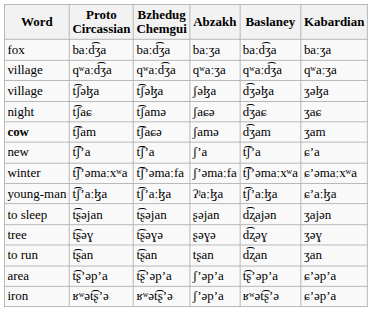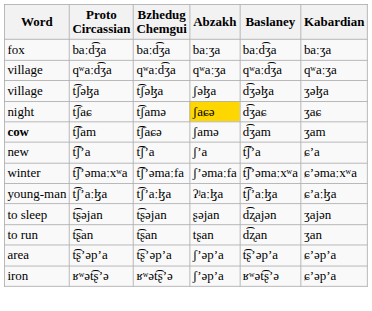 <table class="wikitable" border="1" text-align="right">
 <tr>
 <th>Word</th>
 <th>Proto<br>Circassian</th>
 <th>Bzhedug<br>Chemgui</th>
 <th>Abzakh</th>
 <th>Baslaney</th>
 <th>Kabardian</th>
 </tr>
 <tr>
 <td>fox</td>
 <td>baːd͡ʒa </td>
 <td>baːd͡ʒa </td>
 <td>baːʒa </td>
 <td>baːd͡ʒa </td>
 <td>baːʒa </td>
 </tr>
 <tr>
 <td>village</td>
 <td>qʷaːd͡ʒa </td>
 <td>qʷaːd͡ʒa </td>
 <td>qʷaːʒa </td>
 <td>qʷaːd͡ʒa </td>
 <td>qʷaːʒa </td>
 </tr>
 <tr>
 <td>village</td>
 <td>t͡ʃəɮa </td>
 <td>t͡ʃəɮa </td>
 <td>ʃəɮa </td>
 <td>d͡ʒəɮa </td>
 <td>ʒəɮa </td>
 </tr>
 <tr>
 <td>night</td>
 <td>t͡ʃaɕ </td>
 <td>t͡ʃamə </td>
-<td>ʃaɕə </td>
+<td style="background: gold;">ʃaɕə </td>
 <td>d͡ʒaɕ </td>
 <td>ʒaɕ </td>
 </tr>
 <tr>
 <td><strong>cow</strong></td>
 <td>t͡ʃam </td>
 <td>t͡ʃaɕə </td>
 <td>ʃamə </td>
 <td>d͡ʒam </td>
 <td>ʒam </td>
 </tr>
 <tr>
 <td>new</td>
 <td>t͡ʃʼa </td>
 <td>t͡ʃʼa </td>
 <td>ʃʼa </td>
 <td>t͡ʃʼa </td>
 <td>ɕʼa </td>
 </tr>
 <tr>
 <td>winter</td>
 <td>t͡ʃʼəmaːxʷa </td>
 <td>t͡ʃʼəmaːfa </td>
 <td>ʃʼəmaːfa </td>
 <td>t͡ʃʼəmaːxʷa </td>
 <td>ɕʼəmaːxʷa </td>
 </tr>
 <tr>
 <td>young-man</td>
 <td>t͡ʃʼaːɮa </td>
 <td>t͡ʃʼaːɮa </td>
 <td>ʔʲaːɮa </td>
 <td>t͡ʃʼaːɮa </td>
 <td>ɕʼaːɮa </td>
 </tr>
 <tr>
 <td>to sleep</td>
 <td>t͡ʂəjan </td>
 <td>t͡ʂəjan </td>
 <td>ʂəjan </td>
 <td>d͡ʐajən </td>
 <td>ʒajən </td>
 </tr>
 <tr>
-<td>tree</td>
-<td>t͡ʂəɣ </td>
-<td>t͡ʂəɣə </td>
-<td>ʂəɣə </td>
-<td>d͡ʐəɣ </td>
-<td>ʒəɣ </td>
-</tr>
-<tr>
 <td>to run</td>
 <td>t͡ʂan </td>
 <td>t͡ʂan </td>
 <td>tʂan </td>
 <td>d͡ʐan </td>
 <td>ʒan </td>
 </tr>
 <tr>
 <td>area</td>
 <td>t͡ʂʼəpʼa </td>
 <td>t͡ʂʼəpʼa </td>
 <td>ʃʼəpʼa </td>
 <td>t͡ʂʼəpʼa </td>
 <td>ɕʼəpʼa </td>
 </tr>
 <tr>
 <td>iron</td>
 <td>ʁʷət͡ʂʼə </td>
 <td>ʁʷət͡ʂʼə </td>
 <td>ʃʼəpʼa </td>
 <td>ʁʷət͡ʂʼə </td>
 <td>ɕʼəpʼa </td>
 </tr>
 </table>
